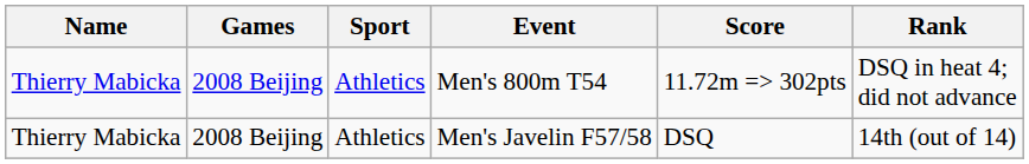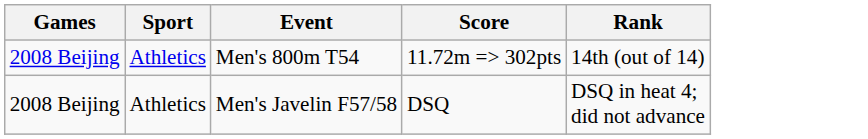 <table class="wikitable sortable" style="font-size:90%">
 <tr>
-<th>Name</th>
 <th>Games</th>
 <th>Sport</th>
 <th>Event</th>
 <th>Score</th>
 <th>Rank</th>
 </tr>
 <tr>
-<td><a href='#'>Thierry Mabicka</a></td>
 <td><a href='#'>2008 Beijing</a></td>
 <td><a href='#'>Athletics</a></td>
 <td>Men's 800m T54</td>
 <td>11.72m => 302pts</td>
-<td>DSQ in heat 4;<br> did not advance</td>
+<td>14th (out of 14)</td>
 </tr>
 <tr>
-<td>Thierry Mabicka</td>
 <td>2008 Beijing</td>
 <td>Athletics</td>
 <td>Men's Javelin F57/58</td>
 <td>DSQ</td>
-<td>14th (out of 14)</td>
+<td>DSQ in heat 4;<br> did not advance</td>
 </tr>
 </table>
